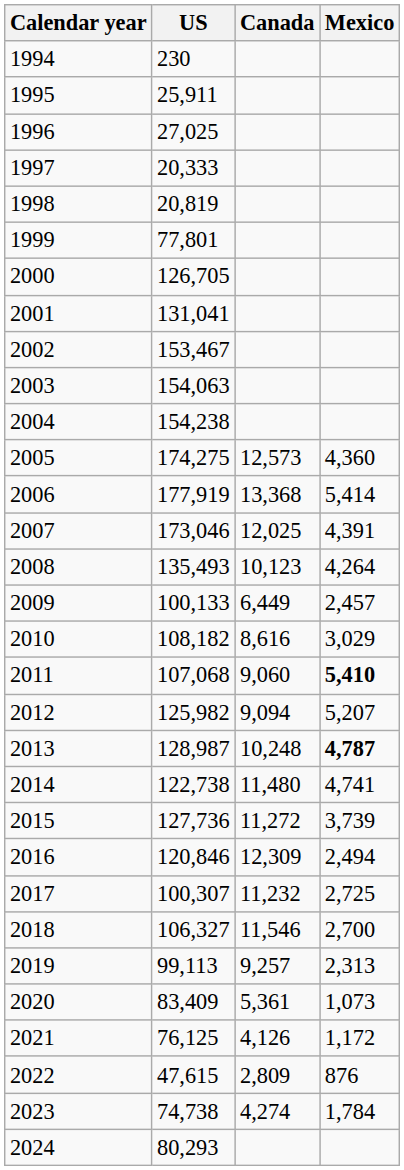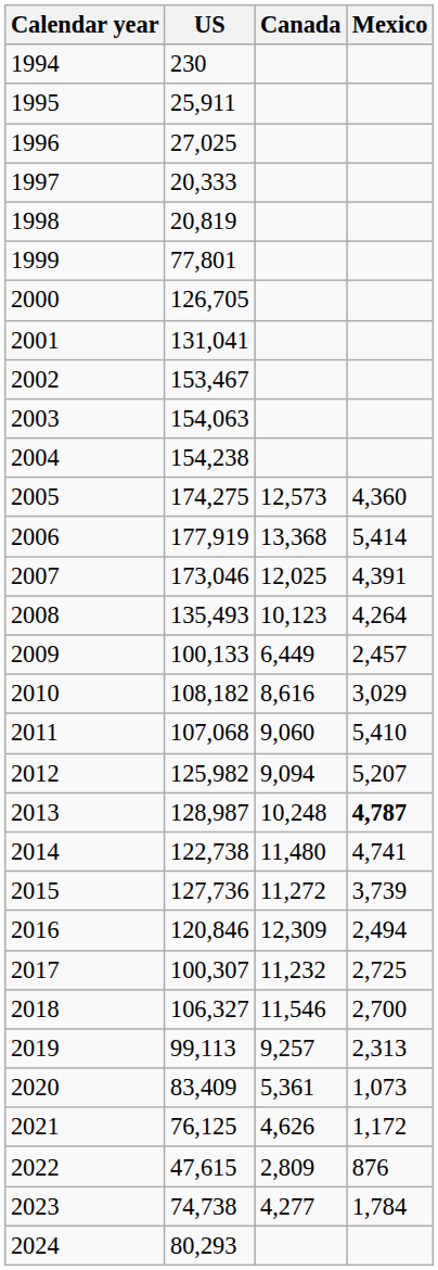 <table class=wikitable style="font-size:97%">
 <tr>
 <th>Calendar year</th>
 <th>US</th>
 <th>Canada</th>
 <th>Mexico</th>
 </tr>
 <tr>
 <td>1994</td>
 <td>230</td>
 <td></td>
 <td></td>
 </tr>
 <tr>
 <td>1995</td>
 <td>25,911</td>
 <td></td>
 <td></td>
 </tr>
 <tr>
 <td>1996</td>
 <td>27,025</td>
 <td></td>
 <td></td>
 </tr>
 <tr>
 <td>1997</td>
 <td>20,333</td>
 <td></td>
 <td></td>
 </tr>
 <tr>
 <td>1998</td>
 <td>20,819</td>
 <td></td>
 <td></td>
 </tr>
 <tr>
 <td>1999</td>
 <td>77,801</td>
 <td></td>
 <td></td>
 </tr>
 <tr>
 <td>2000</td>
 <td>126,705</td>
 <td></td>
 <td></td>
 </tr>
 <tr>
 <td>2001</td>
 <td>131,041</td>
 <td></td>
 <td></td>
 </tr>
 <tr>
 <td>2002</td>
 <td>153,467</td>
 <td></td>
 <td></td>
 </tr>
 <tr>
 <td>2003</td>
 <td>154,063</td>
 <td></td>
 <td></td>
 </tr>
 <tr>
 <td>2004</td>
 <td>154,238</td>
 <td></td>
 <td></td>
 </tr>
 <tr>
 <td>2005</td>
 <td>174,275</td>
 <td>12,573</td>
 <td>4,360</td>
 </tr>
 <tr>
 <td>2006</td>
 <td>177,919</td>
 <td>13,368</td>
 <td>5,414</td>
 </tr>
 <tr>
 <td>2007</td>
 <td>173,046</td>
 <td>12,025</td>
 <td>4,391</td>
 </tr>
 <tr>
 <td>2008</td>
 <td>135,493</td>
 <td>10,123</td>
 <td>4,264</td>
 </tr>
 <tr>
 <td>2009</td>
 <td>100,133</td>
 <td>6,449</td>
 <td>2,457</td>
 </tr>
 <tr>
 <td>2010</td>
 <td>108,182</td>
 <td>8,616</td>
 <td>3,029</td>
 </tr>
 <tr>
 <td>2011</td>
 <td>107,068</td>
 <td>9,060</td>
-<td><strong>5,410</strong></td>
+<td>5,410</td>
 </tr>
 <tr>
 <td>2012</td>
 <td>125,982</td>
 <td>9,094</td>
 <td>5,207</td>
 </tr>
 <tr>
 <td>2013</td>
 <td>128,987</td>
 <td>10,248</td>
 <td><strong>4,787</strong></td>
 </tr>
 <tr>
 <td>2014</td>
 <td>122,738</td>
 <td>11,480</td>
 <td>4,741</td>
 </tr>
 <tr>
 <td>2015</td>
 <td>127,736</td>
 <td>11,272</td>
 <td>3,739</td>
 </tr>
 <tr>
 <td>2016</td>
 <td>120,846</td>
 <td>12,309</td>
 <td>2,494</td>
 </tr>
 <tr>
 <td>2017</td>
 <td>100,307</td>
 <td>11,232</td>
 <td>2,725</td>
 </tr>
 <tr>
 <td>2018</td>
 <td>106,327</td>
 <td>11,546</td>
 <td>2,700</td>
 </tr>
 <tr>
 <td>2019</td>
 <td>99,113</td>
 <td>9,257</td>
 <td>2,313</td>
 </tr>
 <tr>
 <td>2020</td>
 <td>83,409</td>
 <td>5,361</td>
 <td>1,073</td>
 </tr>
 <tr>
 <td>2021</td>
 <td>76,125</td>
-<td>4,126</td>
+<td>4,626</td>
 <td>1,172</td>
 </tr>
 <tr>
 <td>2022</td>
 <td>47,615</td>
 <td>2,809</td>
 <td>876</td>
 </tr>
 <tr>
 <td>2023</td>
 <td>74,738</td>
-<td>4,274</td>
+<td>4,277</td>
 <td>1,784</td>
 </tr>
 <tr>
 <td>2024</td>
 <td>80,293</td>
 <td></td>
 <td></td>
 </tr>
 </table>
